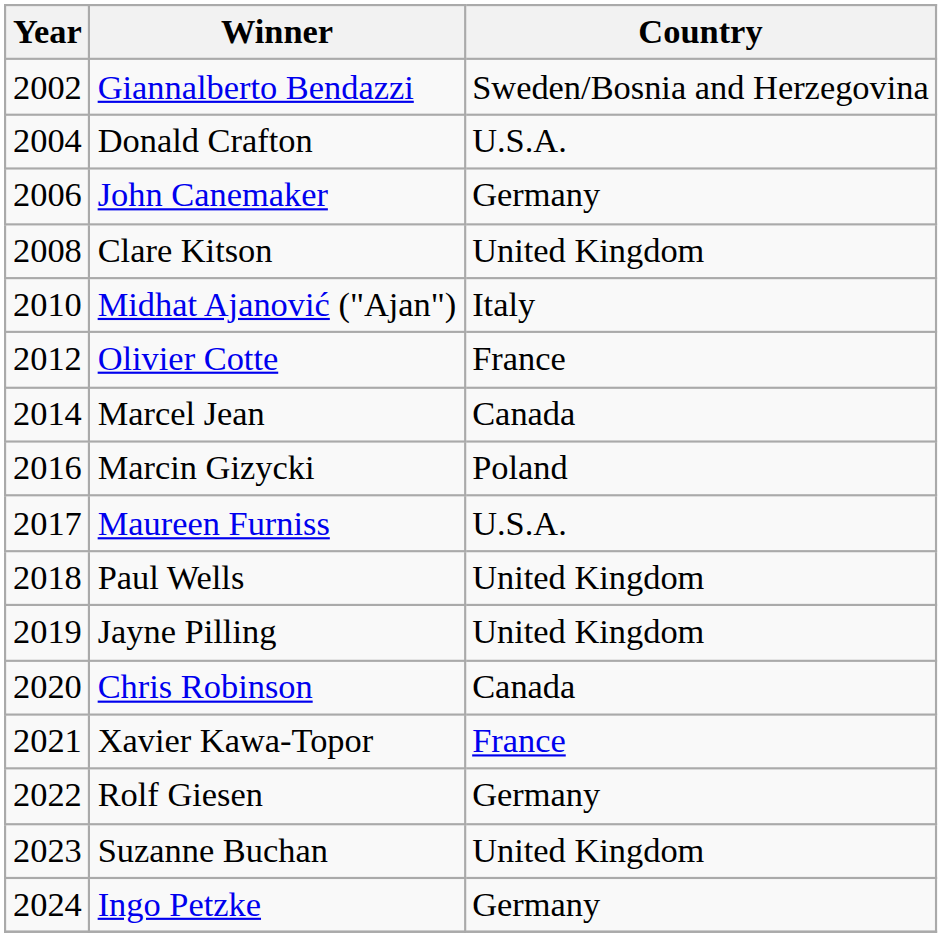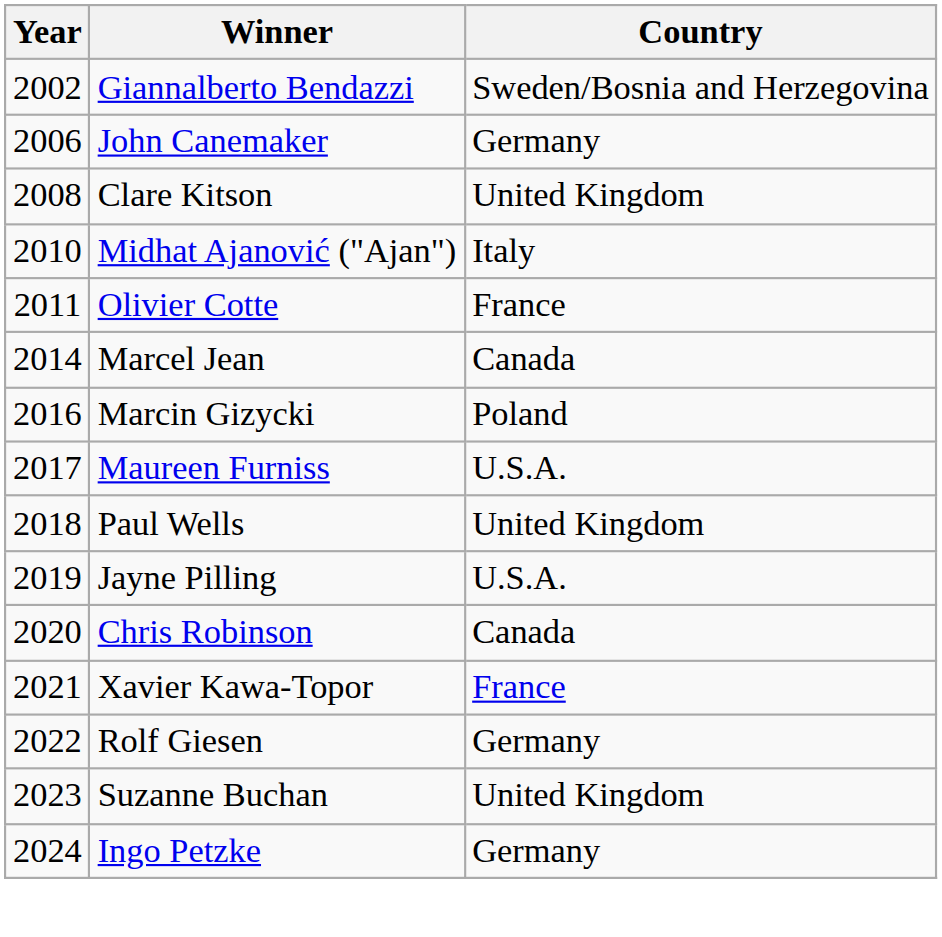 <table class="wikitable">
 <tr>
 <th>Year</th>
 <th>Winner</th>
 <th>Country</th>
 </tr>
 <tr>
 <td style="text-align:center;">2002</td>
 <td><a href='#'>Giannalberto Bendazzi</a></td>
 <td>Sweden/Bosnia and Herzegovina</td>
-</tr>
-<tr>
-<td style="text-align:center;">2004</td>
-<td>Donald Crafton</td>
-<td>U.S.A.</td>
 </tr>
 <tr>
 <td style="text-align:center;">2006</td>
 <td><a href='#'>John Canemaker</a></td>
 <td>Germany</td>
 </tr>
 <tr>
 <td style="text-align:center;">2008</td>
 <td>Clare Kitson</td>
 <td>United Kingdom</td>
 </tr>
 <tr>
 <td style="text-align:center;">2010</td>
 <td><a href='#'>Midhat Ajanović</a> ("Ajan")</td>
 <td>Italy</td>
 </tr>
 <tr>
-<td style="text-align:center;">2012</td>
+<td style="text-align:center;">2011</td>
 <td><a href='#'>Olivier Cotte</a></td>
 <td>France</td>
 </tr>
 <tr>
 <td style="text-align:center;">2014</td>
 <td>Marcel Jean</td>
 <td>Canada</td>
 </tr>
 <tr>
 <td style="text-align:center;">2016</td>
 <td>Marcin Gizycki</td>
 <td>Poland</td>
 </tr>
 <tr>
 <td style="text-align:center;">2017</td>
 <td><a href='#'>Maureen Furniss</a></td>
 <td>U.S.A.</td>
 </tr>
 <tr>
 <td style="text-align:center;">2018</td>
 <td>Paul Wells</td>
 <td>United Kingdom</td>
 </tr>
 <tr>
 <td style="text-align:center;">2019</td>
 <td>Jayne Pilling</td>
-<td>United Kingdom</td>
+<td>U.S.A.</td>
 </tr>
 <tr>
 <td style="text-align:center;">2020</td>
 <td><a href='#'>Chris Robinson</a></td>
 <td>Canada</td>
 </tr>
 <tr>
 <td style="text-align:center;">2021</td>
 <td>Xavier Kawa-Topor</td>
 <td><a href='#'>France</a></td>
 </tr>
 <tr>
 <td style="text-align:center;">2022</td>
 <td>Rolf Giesen</td>
 <td>Germany</td>
 </tr>
 <tr>
 <td style="text-align:center;">2023</td>
 <td>Suzanne Buchan</td>
 <td>United Kingdom</td>
 </tr>
 <tr>
 <td style="text-align:center;">2024</td>
 <td><a href='#'>Ingo Petzke</a></td>
 <td>Germany</td>
 </tr>
 <tr>
 </tr>
 </table>
